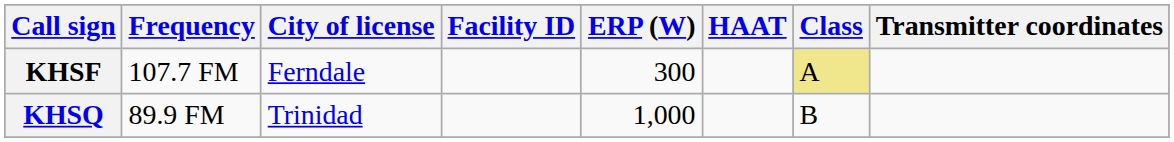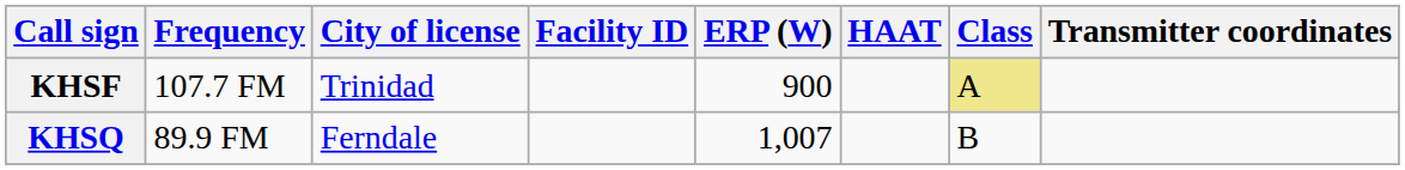 <table class="wikitable sortable">
 <tr>
 <th scope="col"><a href='#'>Call sign</a></th>
 <th scope="col" data-sort-type="number"><a href='#'>Frequency</a></th>
 <th scope="col"><a href='#'>City of license</a></th>
 <th scope="col" data-sort-type="number"><a href='#'>Facility ID</a></th>
 <th scope="col" data-sort-type="number"><a href='#'>ERP</a> (<a href='#'>W</a>)</th>
 <th scope="col" data-sort-type="number"><a href='#'>HAAT</a></th>
 <th scope="col"><a href='#'>Class</a></th>
 <th scope = "col" class="unsortable">Transmitter coordinates</th>
 </tr>
 <tr>
 <th scope="row">KHSF</th>
 <td>107.7 FM</td>
-<td><a href='#'>Ferndale</a></td>
+<td><a href='#'>Trinidad</a></td>
 <td style="text-align:right;"></td>
-<td style="text-align:right;">300</td>
+<td style="text-align:right;">900</td>
 <td style="text-align:right;"></td>
 <td style="background: khaki;">A</td>
 <td></td>
 </tr>
 <tr>
 <th scope="row"><a href='#'>KHSQ</a></th>
 <td>89.9 FM</td>
-<td><a href='#'>Trinidad</a></td>
+<td><a href='#'>Ferndale</a></td>
 <td style="text-align:right;"></td>
-<td style="text-align:right;">1,000</td>
+<td style="text-align:right;">1,007</td>
 <td style="text-align:right;"></td>
 <td>B</td>
 <td></td>
 </tr>
 </table>
